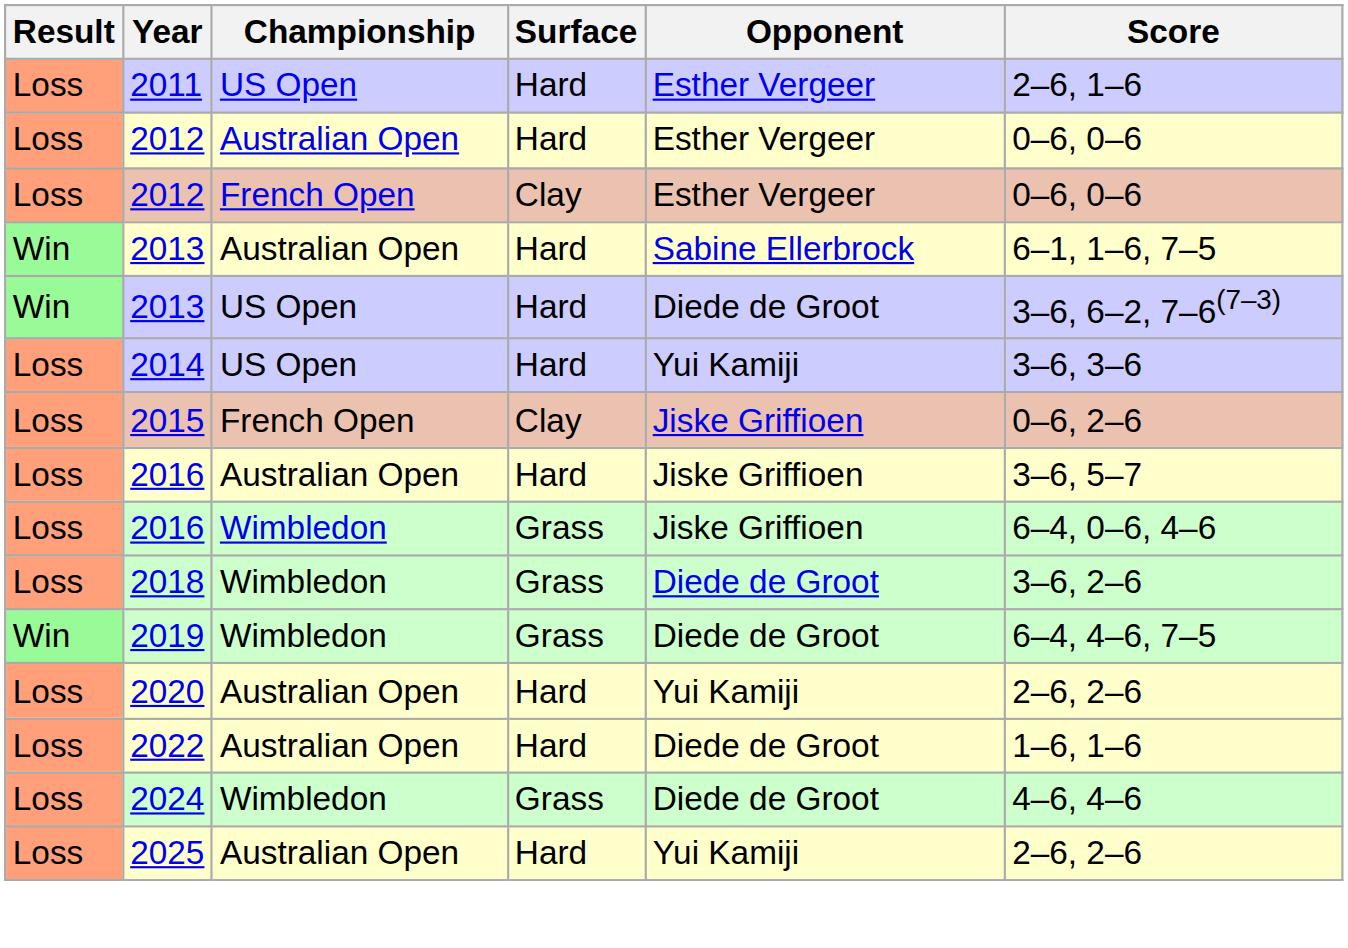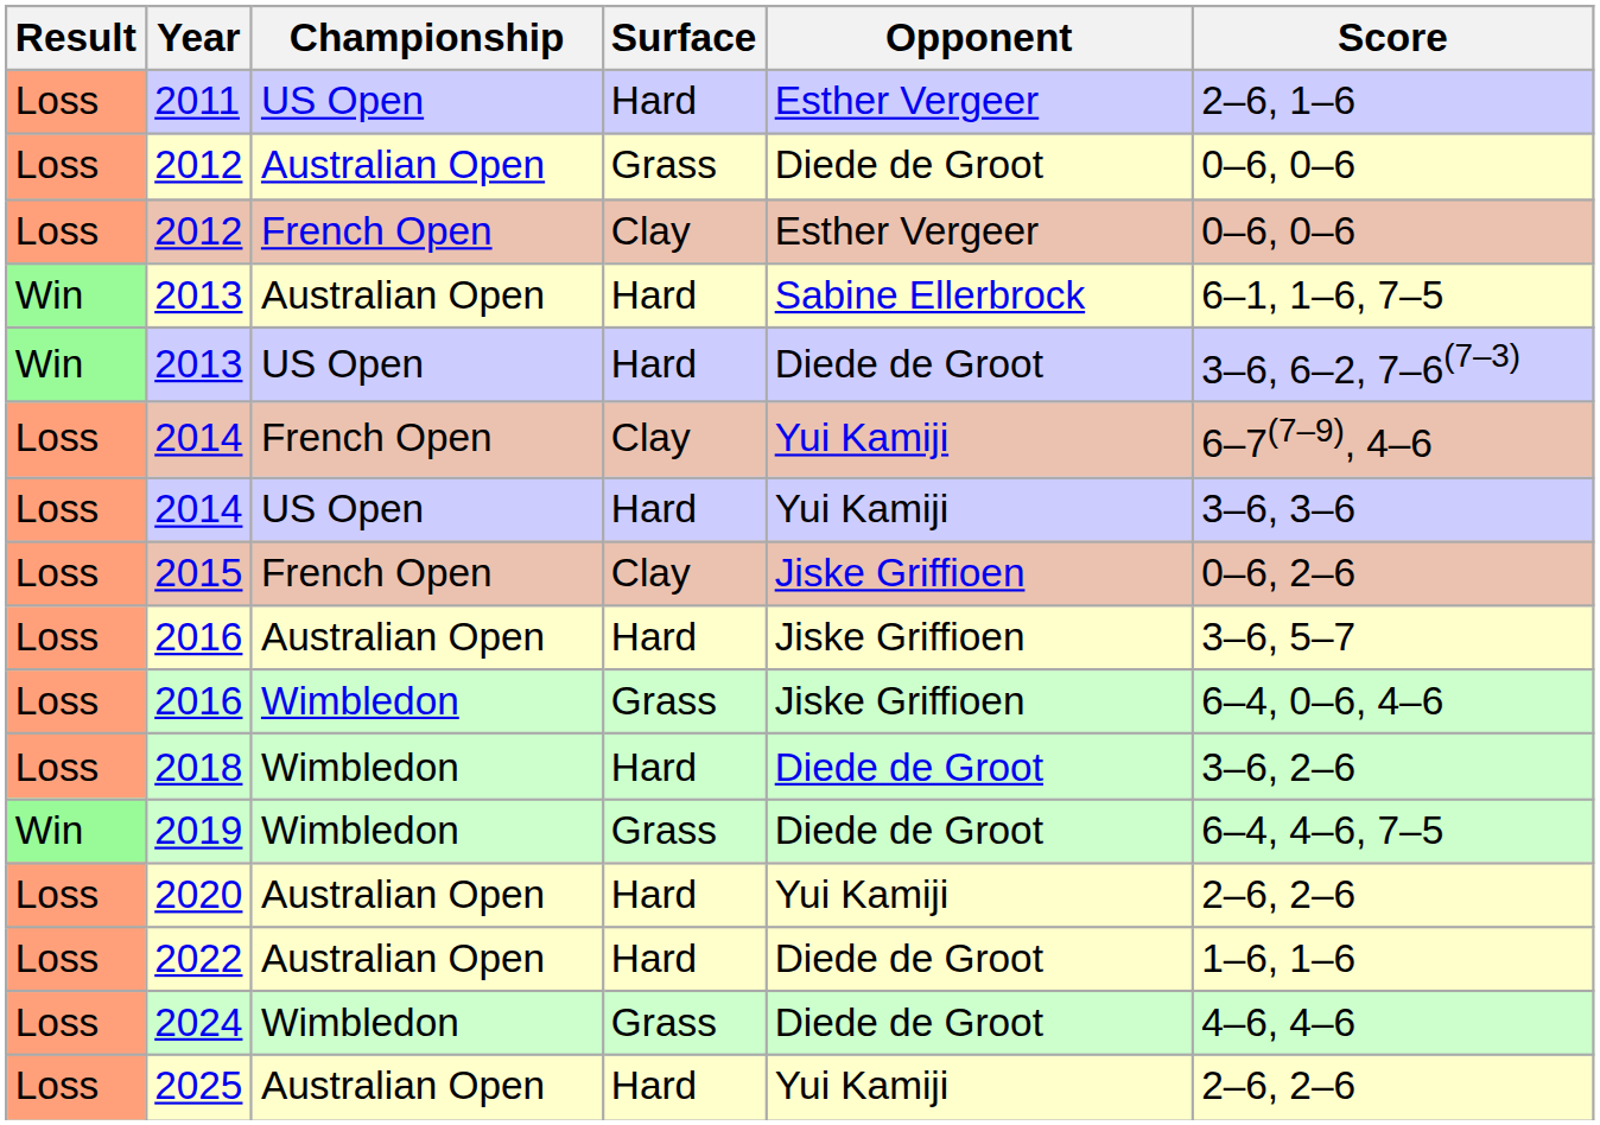 <table class="sortable wikitable" style=font-size:97%>
 <tr>
 <th>Result</th>
 <th>Year</th>
 <th style="width:130px;">Championship</th>
 <th>Surface</th>
 <th style="width:160px;">Opponent</th>
 <th style="width:150px;" class="unsortable">Score</th>
 </tr>
 <tr style="background:#ccf;">
 <td style="background:#ffa07a;">Loss</td>
 <td><a href='#'>2011</a></td>
 <td><a href='#'>US Open</a></td>
 <td>Hard</td>
 <td> <a href='#'>Esther Vergeer</a></td>
 <td>2–6, 1–6</td>
 </tr>
 <tr style="background:#ffc;">
 <td style="background:#ffa07a;">Loss</td>
 <td><a href='#'>2012</a></td>
 <td><a href='#'>Australian Open</a></td>
-<td>Hard</td>
-<td> Esther Vergeer</td>
+<td>Grass</td>
+<td> Diede de Groot</td>
 <td>0–6, 0–6</td>
 </tr>
 <tr style="background:#ebc2af;">
 <td style="background:#ffa07a;">Loss</td>
 <td><a href='#'>2012</a></td>
 <td><a href='#'>French Open</a></td>
 <td>Clay</td>
 <td> Esther Vergeer</td>
 <td>0–6, 0–6</td>
 </tr>
 <tr style="background:#ffc;">
 <td style="background:#98FB98;">Win</td>
 <td><a href='#'>2013</a></td>
 <td>Australian Open</td>
 <td>Hard</td>
 <td> <a href='#'>Sabine Ellerbrock</a></td>
 <td>6–1, 1–6, 7–5</td>
 </tr>
 <tr bgcolor=CCCCFF>
 <td style="background:#98FB98;">Win</td>
 <td><a href='#'>2013</a></td>
 <td>US Open</td>
 <td>Hard</td>
 <td> Diede de Groot</td>
 <td>3–6, 6–2, 7–6<sup>(7–3)</sup></td>
+</tr>
+<tr style="background:#ebc2af;">
+<td style="background:#ffa07a;">Loss</td>
+<td><a href='#'>2014</a></td>
+<td>French Open</td>
+<td>Clay</td>
+<td> <a href='#'>Yui Kamiji</a></td>
+<td>6–7<sup>(7–9)</sup>, 4–6</td>
 </tr>
 <tr style=background:#CCCCFF>
 <td style="background:#ffa07a;">Loss</td>
 <td><a href='#'>2014</a></td>
 <td>US Open</td>
 <td>Hard</td>
 <td> Yui Kamiji</td>
 <td>3–6, 3–6</td>
 </tr>
 <tr style="background:#ebc2af;">
 <td style="background:#ffa07a;">Loss</td>
 <td><a href='#'>2015</a></td>
 <td>French Open</td>
 <td>Clay</td>
 <td> <a href='#'>Jiske Griffioen</a></td>
 <td>0–6, 2–6</td>
 </tr>
 <tr style="background:#ffc;">
 <td style="background:#ffa07a;">Loss</td>
 <td><a href='#'>2016</a></td>
 <td>Australian Open</td>
 <td>Hard</td>
 <td> Jiske Griffioen</td>
 <td>3–6, 5–7</td>
 </tr>
 <tr style="background:#cfc;">
 <td style="background:#ffa07a;">Loss</td>
 <td><a href='#'>2016</a></td>
 <td><a href='#'>Wimbledon</a></td>
 <td>Grass</td>
 <td> Jiske Griffioen</td>
 <td>6–4, 0–6, 4–6</td>
 </tr>
 <tr style="background:#cfc;">
 <td style="background:#ffa07a;">Loss</td>
 <td><a href='#'>2018</a></td>
 <td>Wimbledon</td>
-<td>Grass</td>
+<td>Hard</td>
 <td> <a href='#'>Diede de Groot</a></td>
 <td>3–6, 2–6</td>
 </tr>
 <tr style="background:#cfc;">
 <td style="background:#98FB98;">Win</td>
 <td><a href='#'>2019</a></td>
 <td>Wimbledon</td>
 <td>Grass</td>
 <td> Diede de Groot</td>
 <td>6–4, 4–6, 7–5</td>
 </tr>
 <tr style="background:#ffc;">
 <td style="background:#ffa07a;">Loss</td>
 <td><a href='#'>2020</a></td>
 <td>Australian Open</td>
 <td>Hard</td>
 <td> Yui Kamiji</td>
 <td>2–6, 2–6</td>
 </tr>
 <tr style="background:#ffc;">
 <td style="background:#ffa07a;">Loss</td>
 <td><a href='#'>2022</a></td>
 <td>Australian Open</td>
 <td>Hard</td>
 <td> Diede de Groot</td>
 <td>1–6, 1–6</td>
 </tr>
 <tr style="background:#cfc;">
 <td style="background:#ffa07a;">Loss</td>
 <td><a href='#'>2024</a></td>
 <td>Wimbledon</td>
 <td>Grass</td>
 <td> Diede de Groot</td>
 <td>4–6, 4–6</td>
 </tr>
 <tr style="background:#ffc;">
 <td style="background:#ffa07a;">Loss</td>
 <td><a href='#'>2025</a></td>
 <td>Australian Open</td>
 <td>Hard</td>
 <td> Yui Kamiji</td>
 <td>2–6, 2–6</td>
 </tr>
 </table>
